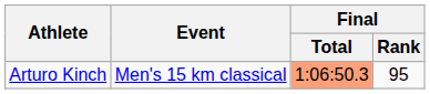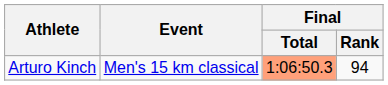 <table class="wikitable" style="font-size:90%">
 <tr>
 <th rowspan="2">Athlete</th>
 <th rowspan="2">Event</th>
 <th colspan="2">Final</th>
 </tr>
 <tr>
 <th>Total</th>
 <th>Rank</th>
 </tr>
 <tr>
 <td><a href='#'>Arturo Kinch</a></td>
 <td><a href='#'>Men's 15 km classical</a></td>
 <td align="center" style="background: lightsalmon;">1:06:50.3</td>
-<td align="center">95</td>
+<td align="center">94</td>
 </tr>
 </table>
